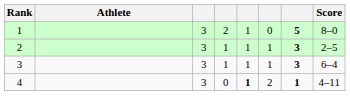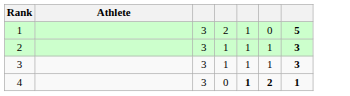 <table class="wikitable" style="text-align: center;">
 <tr>
 <th width=25>Rank</th>
 <th width=225>Athlete</th>
 <th width=25></th>
 <th width=25></th>
 <th width=25></th>
 <th width=25></th>
 <th width=40></th>
-<th width=40>Score</th>
 </tr>
 <tr bgcolor=ccffcc>
 <td>1</td>
 <td align=left></td>
 <td>3</td>
 <td>2</td>
 <td>1</td>
 <td>0</td>
 <td><strong>5</strong></td>
-<td>8–0</td>
 </tr>
 <tr bgcolor=ccffcc>
 <td>2</td>
 <td align=left></td>
 <td>3</td>
 <td>1</td>
 <td>1</td>
 <td>1</td>
 <td><strong>3</strong></td>
-<td>2–5</td>
 </tr>
 <tr>
 <td>3</td>
 <td align=left></td>
 <td>3</td>
 <td>1</td>
 <td>1</td>
 <td>1</td>
 <td><strong>3</strong></td>
-<td>6–4</td>
 </tr>
 <tr>
 <td>4</td>
 <td align=left></td>
 <td>3</td>
 <td>0</td>
 <td><strong>1</strong></td>
-<td>2</td>
+<td><strong>2</strong></td>
 <td><strong>1</strong></td>
-<td>4–11</td>
 </tr>
 </table>
